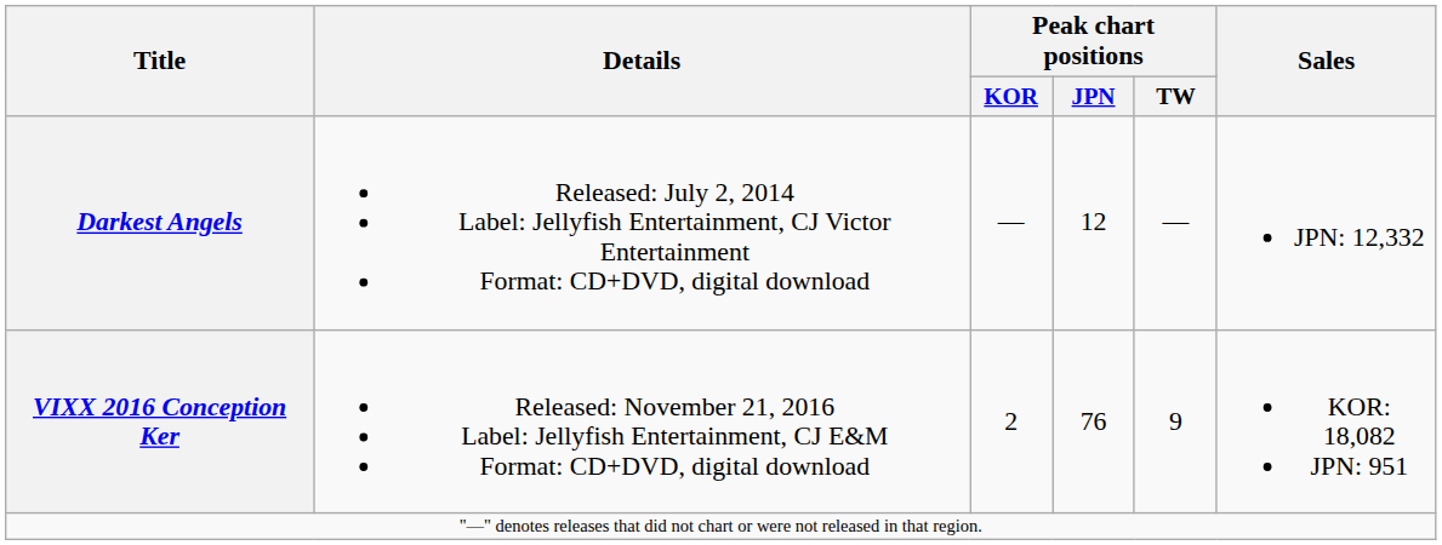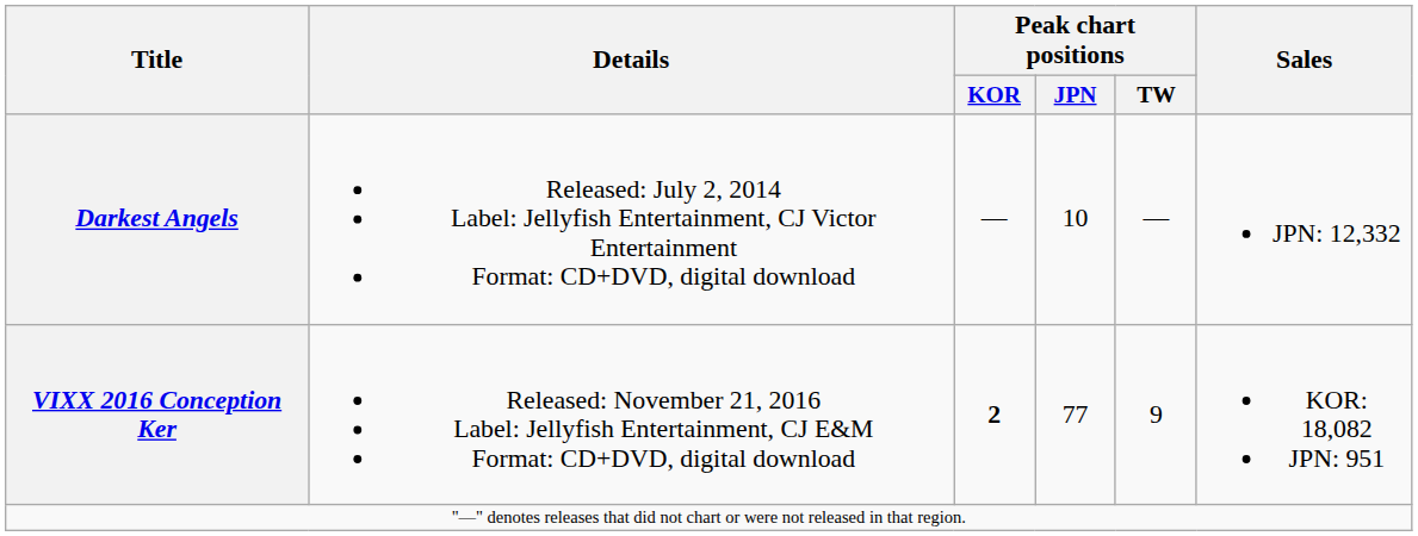 <table class="wikitable plainrowheaders" style="text-align:center;">
 <tr>
 <th scope="col" rowspan="2">Title</th>
 <th scope="col" rowspan="2">Details</th>
 <th scope="col" colspan="3">Peak chart<br>positions</th>
 <th scope="col" rowspan="2">Sales</th>
 </tr>
 <tr>
 <th scope="col" style="width:3em;font-size:90%"><a href='#'>KOR</a><br></th>
 <th scope="col" style="width:3em;font-size:90%"><a href='#'>JPN</a><br></th>
 <th scope="col" style="width:3em;font-size:90%;">TW<br></th>
 </tr>
 <tr>
 <th scope="row"><em><a href='#'>Darkest Angels</a></em></th>
 <td><br><ul><li>Released: July 2, 2014</li><li>Label: Jellyfish Entertainment, CJ Victor Entertainment</li><li>Format: CD+DVD, digital download</li></ul></td>
 <td>—</td>
-<td>12</td>
+<td>10</td>
 <td>—</td>
 <td><br><ul><li>JPN: 12,332</li></ul></td>
 </tr>
 <tr>
 <th scope="row"><em><a href='#'>VIXX 2016 Conception Ker</a></em></th>
 <td><br><ul><li>Released: November 21, 2016</li><li>Label: Jellyfish Entertainment, CJ E&M</li><li>Format: CD+DVD, digital download</li></ul></td>
-<td>2</td>
-<td>76</td>
+<td><strong>2</strong></td>
+<td>77</td>
 <td>9</td>
 <td><br><ul><li>KOR: 18,082</li><li>JPN: 951</li></ul></td>
 </tr>
 <tr>
 <td colspan="7" style="font-size:8pt;">"—" denotes releases that did not chart or were not released in that region.</td>
 </tr>
 </table>
